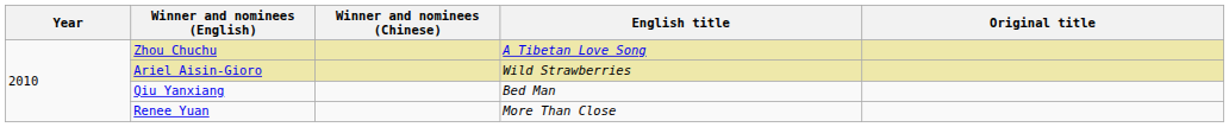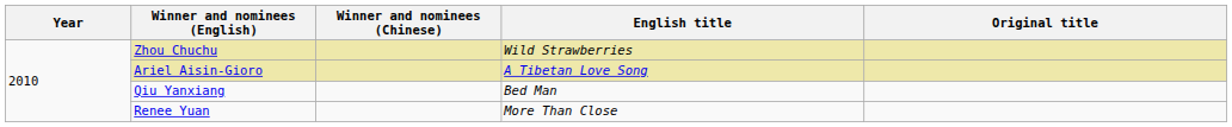 <table class="wikitable" style="width:100%;">
 <tr style="background:#bebebe">
 <th width="100"><strong>Year</strong></th>
 <th width="150"><strong>Winner and nominees<br>(English)</strong></th>
 <th width="150"><strong>Winner and nominees<br>(Chinese)</strong></th>
 <th width="300"><strong>English title</strong></th>
 <th width="300"><strong>Original title</strong></th>
 </tr>
 <tr>
 <td rowspan="4">2010</td>
 <td style="background:#EEE8AA;"><a href='#'>Zhou Chuchu</a></td>
 <td style="background:#EEE8AA;"></td>
-<td style="background:#EEE8AA;"><em><a href='#'>A Tibetan Love Song</a></em></td>
+<td style="background:#EEE8AA;"><em>Wild Strawberries</em></td>
 <td style="background:#EEE8AA;"></td>
 </tr>
 <tr>
 <td style="background:#EEE8AA;"><a href='#'>Ariel Aisin-Gioro</a></td>
 <td style="background:#EEE8AA;"></td>
-<td style="background:#EEE8AA;"><em>Wild Strawberries</em></td>
+<td style="background:#EEE8AA;"><em><a href='#'>A Tibetan Love Song</a></em></td>
 <td style="background:#EEE8AA;"></td>
 </tr>
 <tr>
 <td><a href='#'>Qiu Yanxiang</a></td>
 <td></td>
 <td><em>Bed Man</em></td>
 <td></td>
 </tr>
 <tr>
 <td><a href='#'>Renee Yuan</a></td>
 <td></td>
 <td><em>More Than Close</em></td>
 <td></td>
 </tr>
 </table>
